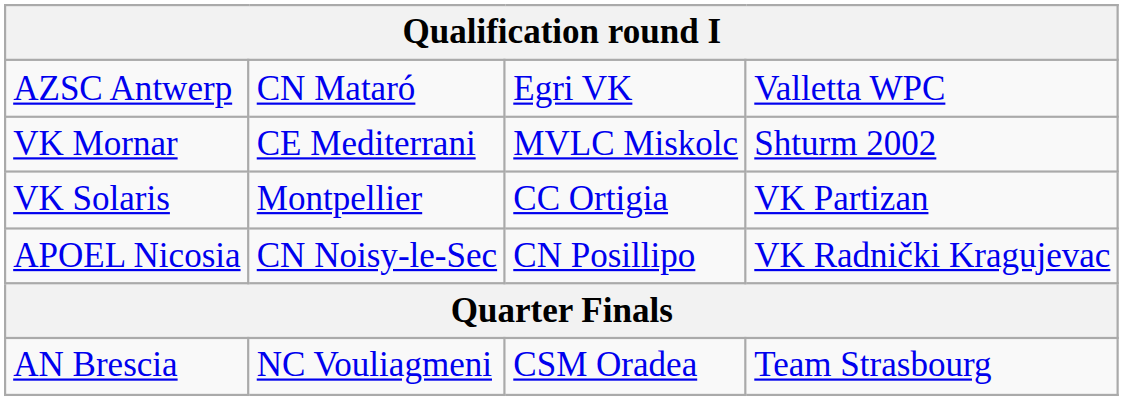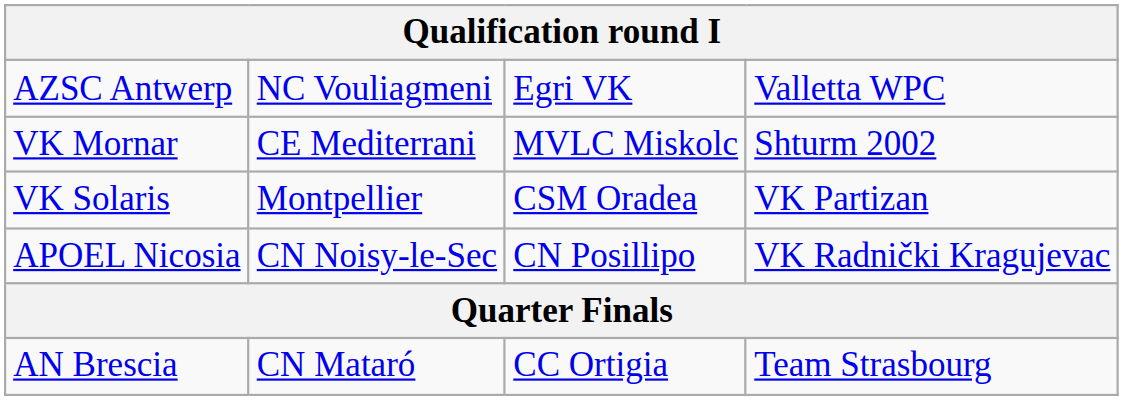 <table class="wikitable">
 <tr>
 <th colspan="4">Qualification round I</th>
 </tr>
 <tr>
 <td> <a href='#'>AZSC Antwerp</a></td>
-<td> <a href='#'>CN Mataró</a></td>
+<td> <a href='#'>NC Vouliagmeni</a> </td>
 <td> <a href='#'>Egri VK</a></td>
 <td> <a href='#'>Valletta WPC</a></td>
 </tr>
 <tr>
 <td> <a href='#'>VK Mornar</a></td>
 <td> <a href='#'>CE Mediterrani</a></td>
 <td> <a href='#'>MVLC Miskolc</a></td>
 <td> <a href='#'>Shturm 2002</a></td>
 </tr>
 <tr>
 <td> <a href='#'>VK Solaris</a></td>
 <td> <a href='#'>Montpellier</a></td>
-<td> <a href='#'>CC Ortigia</a></td>
+<td> <a href='#'>CSM Oradea</a> </td>
 <td> <a href='#'>VK Partizan</a></td>
 </tr>
 <tr>
 <td> <a href='#'>APOEL Nicosia</a></td>
 <td> <a href='#'>CN Noisy-le-Sec</a></td>
 <td> <a href='#'>CN Posillipo</a></td>
 <td> <a href='#'>VK Radnički Kragujevac</a></td>
 </tr>
 <tr>
 <th colspan="4">Quarter Finals</th>
 </tr>
 <tr>
 <td> <a href='#'>AN Brescia</a> </td>
-<td> <a href='#'>NC Vouliagmeni</a> </td>
-<td> <a href='#'>CSM Oradea</a> </td>
+<td> <a href='#'>CN Mataró</a></td>
+<td> <a href='#'>CC Ortigia</a></td>
 <td> <a href='#'>Team Strasbourg</a> </td>
 </tr>
 </table>
